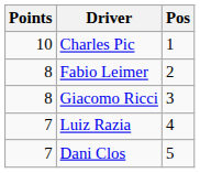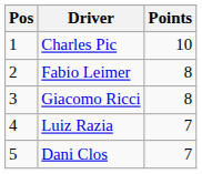 <table class="wikitable" style="font-size: 85%;">
 <tr>
+<th>Pos</th>
+<th>Driver</th>
 <th>Points</th>
-<th>Driver</th>
-<th>Pos</th>
 </tr>
 <tr>
+<td>1</td>
+<td> <a href='#'>Charles Pic</a></td>
 <td align=right>10</td>
-<td> <a href='#'>Charles Pic</a></td>
-<td>1</td>
 </tr>
 <tr>
+<td>2</td>
+<td> <a href='#'>Fabio Leimer</a></td>
 <td align=right>8</td>
-<td> <a href='#'>Fabio Leimer</a></td>
-<td>2</td>
 </tr>
 <tr>
+<td>3</td>
+<td> <a href='#'>Giacomo Ricci</a></td>
 <td align=right>8</td>
-<td> <a href='#'>Giacomo Ricci</a></td>
-<td>3</td>
 </tr>
 <tr>
+<td>4</td>
+<td> <a href='#'>Luiz Razia</a></td>
 <td align=right>7</td>
-<td> <a href='#'>Luiz Razia</a></td>
-<td>4</td>
 </tr>
 <tr>
+<td>5</td>
+<td> <a href='#'>Dani Clos</a></td>
 <td align=right>7</td>
-<td> <a href='#'>Dani Clos</a></td>
-<td>5</td>
 </tr>
 </table>
